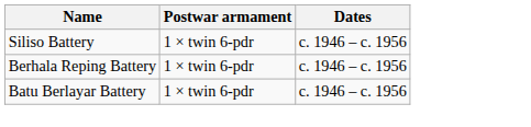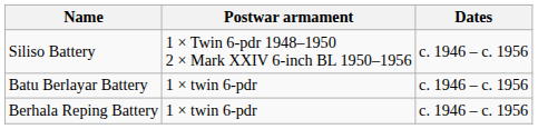 <table class="wikitable">
 <tr>
 <th>Name</th>
 <th>Postwar armament</th>
 <th>Dates</th>
 </tr>
 <tr>
 <td>Siliso Battery</td>
+<td>1 × Twin 6-pdr 1948–1950<br>2 × Mark XXIV 6-inch BL 1950–1956</td>
+<td>c. 1946 – c. 1956</td>
+</tr>
+<tr>
+<td>Batu Berlayar Battery</td>
 <td>1 × twin 6-pdr</td>
 <td>c. 1946 – c. 1956</td>
 </tr>
 <tr>
 <td>Berhala Reping Battery</td>
 <td>1 × twin 6-pdr</td>
 <td>c. 1946 – c. 1956</td>
 </tr>
-<tr>
-<td>Batu Berlayar Battery</td>
-<td>1 × twin 6-pdr</td>
-<td>c. 1946 – c. 1956</td>
-</tr>
 </table>
